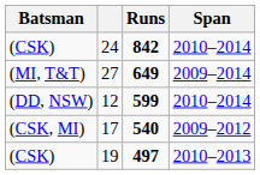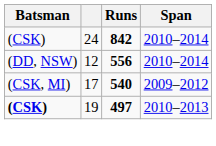 <table class="wikitable sortable" style="text-align:center">
 <tr>
 <th>Batsman</th>
 <th></th>
 <th>Runs</th>
 <th>Span</th>
 </tr>
 <tr>
 <td style="text-align:left"> <span>(<a href='#'>CSK</a>)</span></td>
 <td>24</td>
 <td><strong>842</strong></td>
 <td><a href='#'>2010</a>–<a href='#'>2014</a></td>
 </tr>
 <tr>
-<td style="text-align:left"> <span>(<a href='#'>MI</a>, <a href='#'>T&T</a>)</span></td>
-<td>27</td>
-<td><strong>649</strong></td>
-<td><a href='#'>2009</a>–<a href='#'>2014</a></td>
-</tr>
-<tr>
 <td style="text-align:left"> <span>(<a href='#'>DD</a>, <a href='#'>NSW</a>)</span></td>
 <td>12</td>
-<td><strong>599</strong></td>
+<td><strong>556</strong></td>
 <td><a href='#'>2010</a>–<a href='#'>2014</a></td>
 </tr>
 <tr>
 <td style="text-align:left"> <span>(<a href='#'>CSK</a>, <a href='#'>MI</a>)</span></td>
 <td>17</td>
 <td><strong>540</strong></td>
 <td><a href='#'>2009</a>–<a href='#'>2012</a></td>
 </tr>
 <tr>
-<td style="text-align:left"> <span>(<a href='#'>CSK</a>)</span></td>
+<td style="text-align:left"><strong> <span>(<a href='#'>CSK</a>)</span></strong></td>
 <td>19</td>
 <td><strong>497</strong></td>
 <td><a href='#'>2010</a>–<a href='#'>2013</a></td>
 </tr>
 </table>
